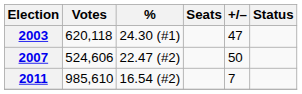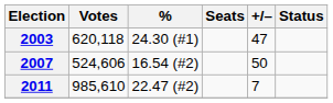 <table class="wikitable" style="font-size:99%; text-align:left;">
 <tr>
 <th>Election</th>
 <th>Votes</th>
 <th>%</th>
 <th>Seats</th>
 <th>+/–</th>
 <th>Status</th>
 </tr>
 <tr>
 <th><a href='#'>2003</a></th>
 <td>620,118</td>
 <td>24.30	 (#1) </td>
 <td></td>
 <td> 47</td>
 <td></td>
 </tr>
 <tr>
 <th><a href='#'>2007</a></th>
 <td>524,606</td>
-<td>22.47	 	 (#2) </td>
+<td>16.54  (#2) </td>
 <td></td>
 <td> 50</td>
 <td></td>
 </tr>
 <tr>
 <th><a href='#'>2011</a></th>
 <td>985,610</td>
-<td>16.54  (#2) </td>
+<td>22.47	 	 (#2) </td>
 <td></td>
 <td> 7</td>
 <td></td>
 </tr>
 <tr>
 </tr>
 </table>
